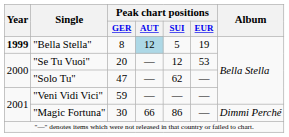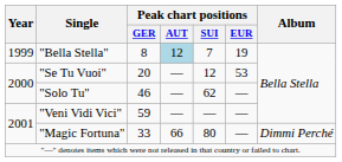 <table class="wikitable" style="text-align:center;">
 <tr>
 <th rowspan="2">Year</th>
 <th rowspan="2">Single</th>
 <th colspan="4">Peak chart positions</th>
 <th rowspan="2">Album</th>
 </tr>
 <tr style="font-size:smaller;">
 <th width="35"><a href='#'>GER</a><br></th>
 <th width="35"><a href='#'>AUT</a><br></th>
 <th width="35"><a href='#'>SUI</a><br></th>
 <th width="33"><a href='#'>EUR</a></th>
 </tr>
 <tr>
-<td><strong>1999</strong></td>
+<td>1999</td>
 <td align="left">"Bella Stella"</td>
 <td>8</td>
 <td style="background: lightblue;">12</td>
-<td>5</td>
+<td>7</td>
 <td>19</td>
 <td align="left" rowspan="4"><em>Bella Stella</em></td>
 </tr>
 <tr>
 <td rowspan="2">2000</td>
 <td align="left">"Se Tu Vuoi"</td>
 <td>20</td>
 <td>—</td>
 <td>12</td>
 <td>53</td>
 </tr>
 <tr>
 <td align="left">"Solo Tu"</td>
-<td>47</td>
+<td>46</td>
 <td>—</td>
 <td>62</td>
 <td>—</td>
 </tr>
 <tr>
 <td rowspan="2">2001</td>
 <td align="left">"Veni Vidi Vici"</td>
 <td>59</td>
 <td>—</td>
 <td>—</td>
 <td>—</td>
 </tr>
 <tr>
 <td align="left">"Magic Fortuna"</td>
-<td>30</td>
+<td>33</td>
 <td>66</td>
-<td>86</td>
+<td>80</td>
 <td>—</td>
 <td align="left" rowspan="1"><em>Dimmi Perché</em></td>
 </tr>
 <tr>
 <td colspan="15" style="font-size:8pt">"—" denotes items which were not released in that country or failed to chart.</td>
 </tr>
 </table>
